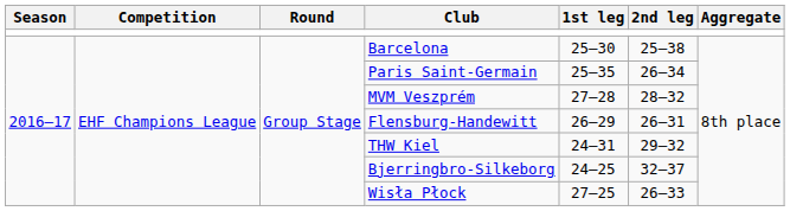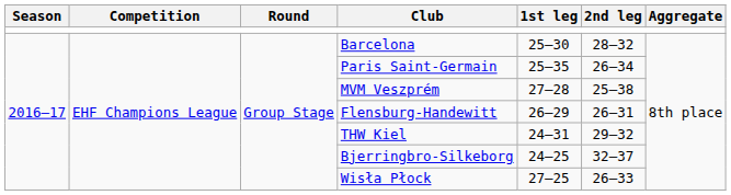 <table class="wikitable">
 <tr>
 <th>Season</th>
 <th>Competition</th>
 <th>Round</th>
 <th>Club</th>
 <th>1st leg</th>
 <th>2nd leg</th>
 <th>Aggregate</th>
 </tr>
 <tr>
 <td colspan="7" bgcolor=white></td>
 </tr>
 <tr>
 <td rowspan="7"><a href='#'>2016–17</a></td>
 <td rowspan="7"><a href='#'>EHF Champions League</a></td>
 <td rowspan="7" style="text-align:center;"><a href='#'>Group Stage</a></td>
 <td> <a href='#'>Barcelona</a></td>
 <td style="text-align:center;">25–30</td>
-<td style="text-align:center;">25–38</td>
+<td style="text-align:center;">28–32</td>
 <td rowspan="7" style="text-align:center;">8th place</td>
 </tr>
 <tr>
 <td> <a href='#'>Paris Saint-Germain</a></td>
 <td style="text-align:center;">25–35</td>
 <td style="text-align:center;">26–34</td>
 </tr>
 <tr>
 <td> <a href='#'>MVM Veszprém</a></td>
 <td style="text-align:center;">27–28</td>
-<td style="text-align:center;">28–32</td>
+<td style="text-align:center;">25–38</td>
 </tr>
 <tr>
 <td> <a href='#'>Flensburg-Handewitt</a></td>
 <td style="text-align:center;">26–29</td>
 <td style="text-align:center;">26–31</td>
 </tr>
 <tr>
 <td> <a href='#'>THW Kiel</a></td>
 <td style="text-align:center;">24–31</td>
 <td style="text-align:center;">29–32</td>
 </tr>
 <tr>
 <td> <a href='#'>Bjerringbro-Silkeborg</a></td>
 <td style="text-align:center;">24–25</td>
 <td style="text-align:center;">32–37</td>
 </tr>
 <tr>
 <td> <a href='#'>Wisła Płock</a></td>
 <td style="text-align:center;">27–25</td>
 <td style="text-align:center;">26–33</td>
 </tr>
 </table>
